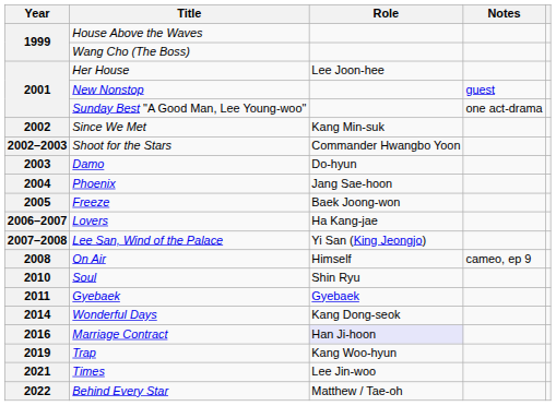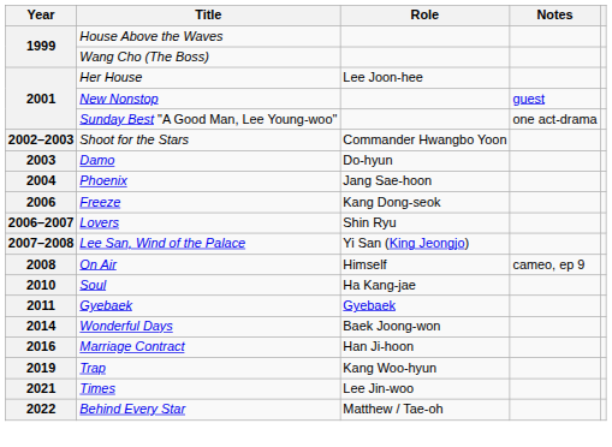 <table class="wikitable plainrowheaders">
 <tr>
 <th scope="col">Year</th>
 <th scope="col">Title</th>
 <th scope="col">Role</th>
 <th scope="col">Notes</th>
 <th scope="col" class="unsortable"></th>
 </tr>
 <tr>
 <th scope="row" rowspan="2">1999</th>
 <td><em>House Above the Waves</em></td>
 <td></td>
 <td></td>
 <td></td>
 </tr>
 <tr>
 <td><em>Wang Cho (The Boss)</em></td>
 <td></td>
 <td></td>
 <td></td>
 </tr>
 <tr>
 <th scope="row" rowspan="3">2001</th>
 <td><em>Her House</em></td>
 <td>Lee Joon-hee</td>
 <td></td>
 <td></td>
 </tr>
 <tr>
 <td><em><a href='#'>New Nonstop</a></em></td>
 <td></td>
 <td><a href='#'>guest</a></td>
 <td></td>
 </tr>
 <tr>
 <td><em><a href='#'>Sunday Best</a></em> "A Good Man, Lee Young-woo"</td>
 <td></td>
 <td>one act-drama</td>
 <td></td>
 </tr>
 <tr>
-<th scope="row">2002</th>
-<td><em>Since We Met</em></td>
-<td>Kang Min-suk</td>
-<td></td>
-<td></td>
-</tr>
-<tr>
 <th scope="row">2002–2003</th>
 <td><em>Shoot for the Stars</em></td>
 <td>Commander Hwangbo Yoon</td>
 <td></td>
 <td></td>
 </tr>
 <tr>
 <th scope="row">2003</th>
 <td><em><a href='#'>Damo</a></em></td>
 <td>Do-hyun</td>
 <td></td>
 <td></td>
 </tr>
 <tr>
 <th scope="row">2004</th>
 <td><em><a href='#'>Phoenix</a></em></td>
 <td>Jang Sae-hoon</td>
 <td></td>
 <td></td>
 </tr>
 <tr>
-<th scope="row">2005</th>
+<th scope="row">2006</th>
 <td><em><a href='#'>Freeze</a></em></td>
-<td>Baek Joong-won</td>
+<td>Kang Dong-seok</td>
 <td></td>
 <td></td>
 </tr>
 <tr>
 <th scope="row">2006–2007</th>
 <td><em><a href='#'>Lovers</a></em></td>
-<td>Ha Kang-jae</td>
+<td>Shin Ryu</td>
 <td></td>
 <td></td>
 </tr>
 <tr>
 <th scope="row">2007–2008</th>
 <td><em><a href='#'>Lee San, Wind of the Palace</a></em></td>
 <td>Yi San (<a href='#'>King Jeongjo</a>)</td>
 <td></td>
 <td></td>
 </tr>
 <tr>
 <th scope="row">2008</th>
 <td><em><a href='#'>On Air</a></em></td>
 <td>Himself</td>
 <td>cameo, ep 9</td>
 <td></td>
 </tr>
 <tr>
 <th scope="row">2010</th>
 <td><em><a href='#'>Soul</a></em></td>
-<td>Shin Ryu</td>
+<td>Ha Kang-jae</td>
 <td></td>
 <td></td>
 </tr>
 <tr>
 <th scope="row">2011</th>
 <td><em><a href='#'>Gyebaek</a></em></td>
 <td><a href='#'>Gyebaek</a></td>
 <td></td>
 <td></td>
 </tr>
 <tr>
 <th scope="row">2014</th>
 <td><em><a href='#'>Wonderful Days</a></em></td>
-<td>Kang Dong-seok</td>
+<td>Baek Joong-won</td>
 <td></td>
 <td></td>
 </tr>
 <tr>
 <th scope="row">2016</th>
 <td><em><a href='#'>Marriage Contract</a></em></td>
-<td style="background: lavender;">Han Ji-hoon</td>
+<td>Han Ji-hoon</td>
 <td></td>
 <td></td>
 </tr>
 <tr>
 <th scope="row">2019</th>
 <td><em><a href='#'>Trap</a></em></td>
 <td>Kang Woo-hyun</td>
 <td></td>
 <td></td>
 </tr>
 <tr>
 <th scope="row" rowspan="1">2021</th>
 <td><em><a href='#'>Times</a></em></td>
 <td>Lee Jin-woo</td>
 <td></td>
 <td></td>
 </tr>
 <tr>
 <th scope="row">2022</th>
 <td><em><a href='#'>Behind Every Star</a></em></td>
 <td>Matthew / Tae-oh</td>
 <td></td>
 <td></td>
 </tr>
 </table>
